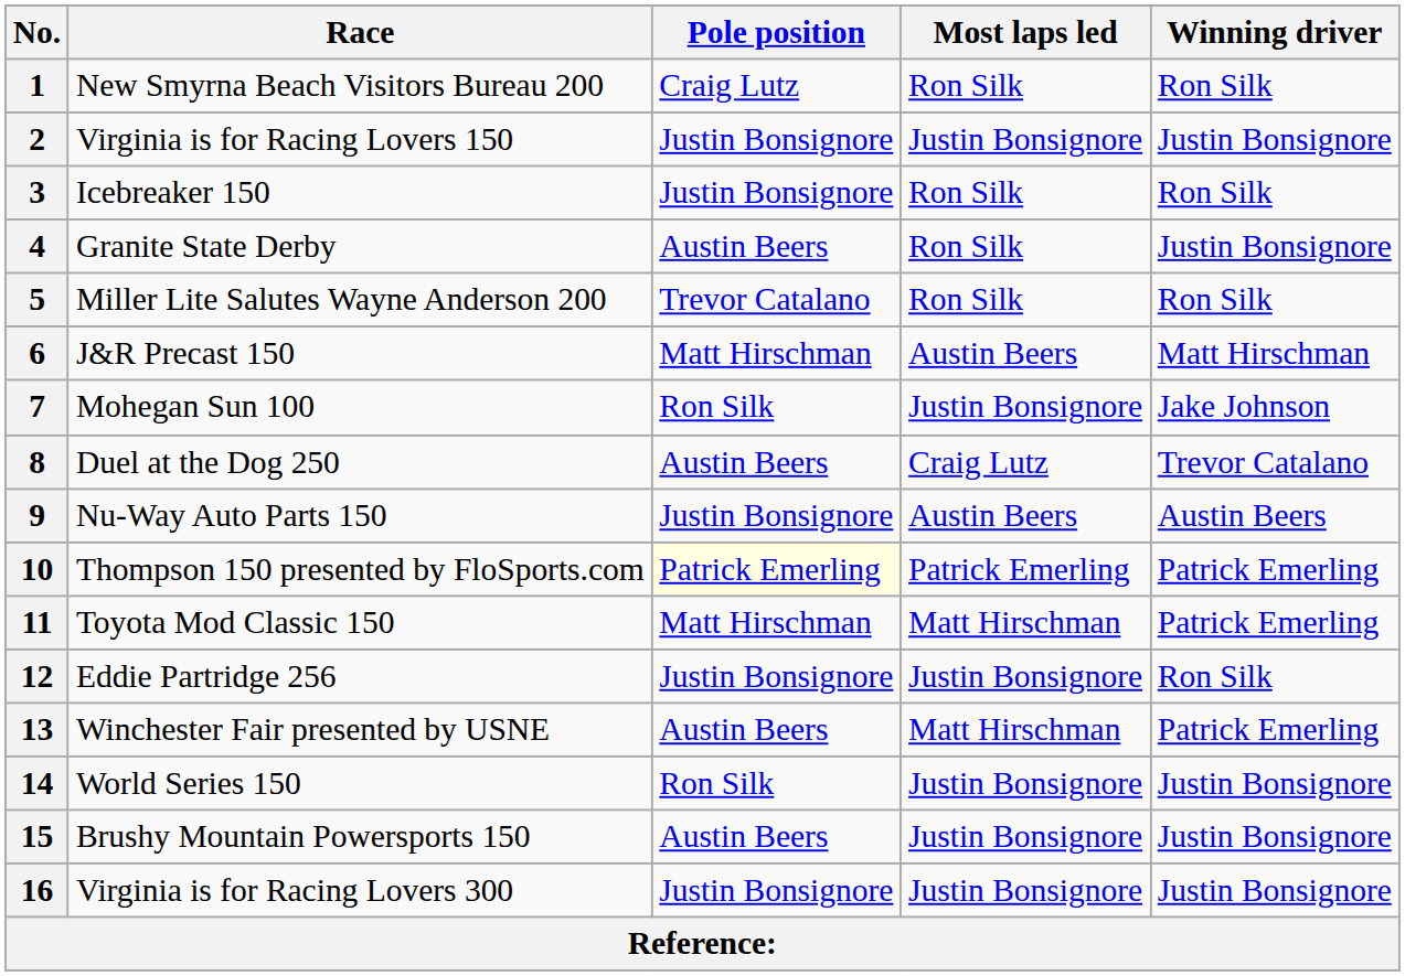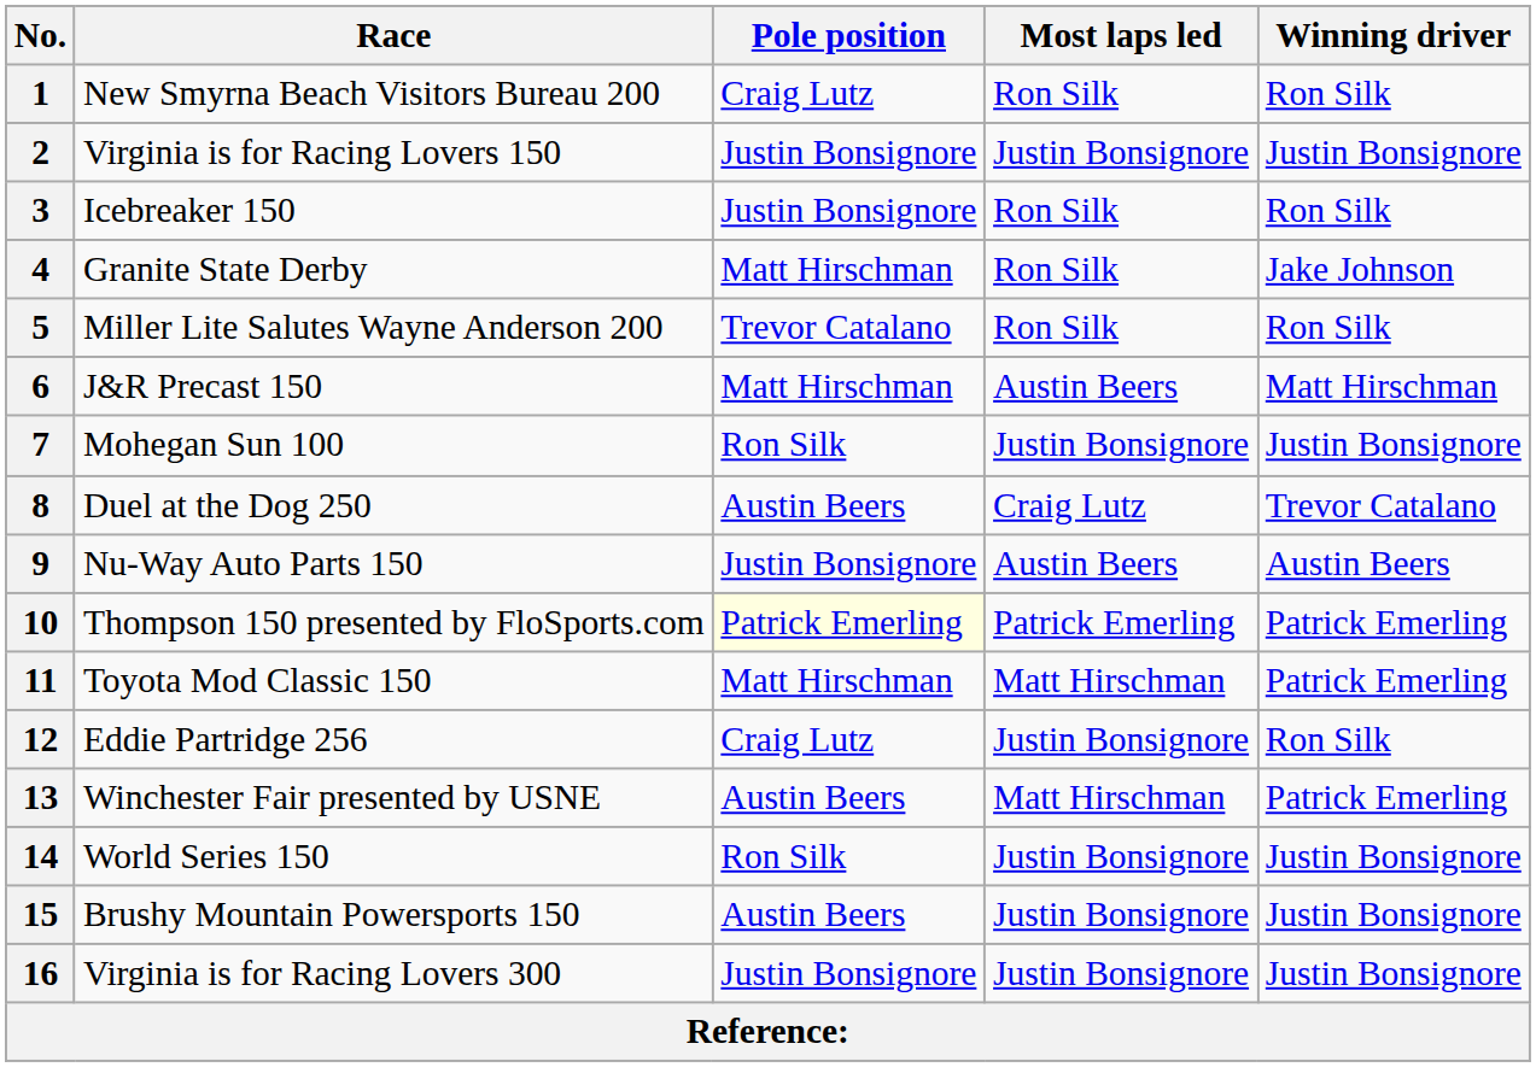 <table class="wikitable sortable" style="font-size:95%">
 <tr>
 <th>No.</th>
 <th>Race</th>
 <th><a href='#'>Pole position</a></th>
 <th>Most laps led</th>
 <th>Winning driver</th>
 </tr>
 <tr>
 <th>1</th>
 <td>New Smyrna Beach Visitors Bureau 200</td>
 <td><a href='#'>Craig Lutz</a></td>
 <td><a href='#'>Ron Silk</a></td>
 <td><a href='#'>Ron Silk</a></td>
 </tr>
 <tr>
 <th>2</th>
 <td>Virginia is for Racing Lovers 150</td>
 <td><a href='#'>Justin Bonsignore</a></td>
 <td><a href='#'>Justin Bonsignore</a></td>
 <td><a href='#'>Justin Bonsignore</a></td>
 </tr>
 <tr>
 <th>3</th>
 <td>Icebreaker 150</td>
 <td><a href='#'>Justin Bonsignore</a></td>
 <td><a href='#'>Ron Silk</a></td>
 <td><a href='#'>Ron Silk</a></td>
 </tr>
 <tr>
 <th>4</th>
 <td>Granite State Derby</td>
-<td><a href='#'>Austin Beers</a></td>
+<td><a href='#'>Matt Hirschman</a></td>
 <td><a href='#'>Ron Silk</a></td>
-<td><a href='#'>Justin Bonsignore</a></td>
+<td><a href='#'>Jake Johnson</a></td>
 </tr>
 <tr>
 <th>5</th>
 <td>Miller Lite Salutes Wayne Anderson 200</td>
 <td><a href='#'>Trevor Catalano</a></td>
 <td><a href='#'>Ron Silk</a></td>
 <td><a href='#'>Ron Silk</a></td>
 </tr>
 <tr>
 <th>6</th>
 <td>J&R Precast 150</td>
 <td><a href='#'>Matt Hirschman</a></td>
 <td><a href='#'>Austin Beers</a></td>
 <td><a href='#'>Matt Hirschman</a></td>
 </tr>
 <tr>
 <th>7</th>
 <td>Mohegan Sun 100</td>
 <td><a href='#'>Ron Silk</a></td>
 <td><a href='#'>Justin Bonsignore</a></td>
-<td><a href='#'>Jake Johnson</a></td>
+<td><a href='#'>Justin Bonsignore</a></td>
 </tr>
 <tr>
 <th>8</th>
 <td>Duel at the Dog 250</td>
 <td><a href='#'>Austin Beers</a></td>
 <td><a href='#'>Craig Lutz</a></td>
 <td><a href='#'>Trevor Catalano</a></td>
 </tr>
 <tr>
 <th>9</th>
 <td>Nu-Way Auto Parts 150</td>
 <td><a href='#'>Justin Bonsignore</a></td>
 <td><a href='#'>Austin Beers</a></td>
 <td><a href='#'>Austin Beers</a></td>
 </tr>
 <tr>
 <th>10</th>
 <td>Thompson 150  presented by FloSports.com</td>
 <td style="background: lightyellow;"><a href='#'>Patrick Emerling</a></td>
 <td><a href='#'>Patrick Emerling</a></td>
 <td><a href='#'>Patrick Emerling</a></td>
 </tr>
 <tr>
 <th>11</th>
 <td>Toyota Mod Classic 150</td>
 <td><a href='#'>Matt Hirschman</a></td>
 <td><a href='#'>Matt Hirschman</a></td>
 <td><a href='#'>Patrick Emerling</a></td>
 </tr>
 <tr>
 <th>12</th>
 <td>Eddie Partridge 256</td>
-<td><a href='#'>Justin Bonsignore</a></td>
+<td><a href='#'>Craig Lutz</a></td>
 <td><a href='#'>Justin Bonsignore</a></td>
 <td><a href='#'>Ron Silk</a></td>
 </tr>
 <tr>
 <th>13</th>
 <td>Winchester Fair presented by USNE</td>
 <td><a href='#'>Austin Beers</a></td>
 <td><a href='#'>Matt Hirschman</a></td>
 <td><a href='#'>Patrick Emerling</a></td>
 </tr>
 <tr>
 <th>14</th>
 <td>World Series 150</td>
 <td><a href='#'>Ron Silk</a></td>
 <td><a href='#'>Justin Bonsignore</a></td>
 <td><a href='#'>Justin Bonsignore</a></td>
 </tr>
 <tr>
 <th>15</th>
 <td>Brushy Mountain Powersports 150</td>
 <td><a href='#'>Austin Beers</a></td>
 <td><a href='#'>Justin Bonsignore</a></td>
 <td><a href='#'>Justin Bonsignore</a></td>
 </tr>
 <tr>
 <th>16</th>
 <td>Virginia is for Racing Lovers 300</td>
 <td><a href='#'>Justin Bonsignore</a></td>
 <td><a href='#'>Justin Bonsignore</a></td>
 <td><a href='#'>Justin Bonsignore</a></td>
 </tr>
 <tr>
 <th colspan="9">Reference:</th>
 </tr>
 </table>
